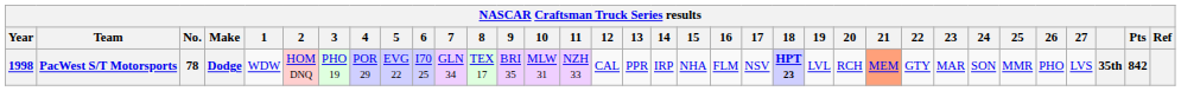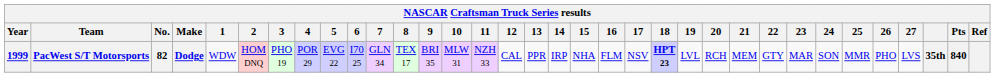 <table class="wikitable" style="text-align:center; font-size:75%">
 <tr>
 <th colspan=45><a href='#'>NASCAR</a> <a href='#'>Craftsman Truck Series</a> results</th>
 </tr>
 <tr>
 <th>Year</th>
 <th>Team</th>
 <th>No.</th>
 <th>Make</th>
 <th>1</th>
 <th>2</th>
 <th>3</th>
 <th>4</th>
 <th>5</th>
 <th>6</th>
 <th>7</th>
 <th>8</th>
 <th>9</th>
 <th>10</th>
 <th>11</th>
 <th>12</th>
 <th>13</th>
 <th>14</th>
 <th>15</th>
 <th>16</th>
 <th>17</th>
 <th>18</th>
 <th>19</th>
 <th>20</th>
 <th>21</th>
 <th>22</th>
 <th>23</th>
 <th>24</th>
 <th>25</th>
 <th>26</th>
 <th>27</th>
 <th></th>
 <th>Pts</th>
 <th>Ref</th>
 </tr>
 <tr>
-<th><a href='#'>1998</a></th>
+<th><a href='#'>1999</a></th>
 <th><a href='#'>PacWest S/T Motorsports</a></th>
-<th>78</th>
+<th>82</th>
 <th><a href='#'>Dodge</a></th>
 <td><a href='#'>WDW</a></td>
 <td style="background:#FFCFCF;"><a href='#'>HOM</a><br><small>DNQ</small></td>
 <td style="background:#DFFFDF;"><a href='#'>PHO</a><br><small>19</small></td>
 <td style="background:#CFCFFF;"><a href='#'>POR</a><br><small>29</small></td>
 <td style="background:#CFCFFF;"><a href='#'>EVG</a><br><small>22</small></td>
 <td style="background:#CFCFFF;"><a href='#'>I70</a><br><small>25</small></td>
 <td style="background:#EFCFFF;"><a href='#'>GLN</a><br><small>34</small></td>
 <td style="background:#DFFFDF;"><a href='#'>TEX</a><br><small>17</small></td>
 <td style="background:#EFCFFF;"><a href='#'>BRI</a><br><small>35</small></td>
 <td style="background:#EFCFFF;"><a href='#'>MLW</a><br><small>31</small></td>
 <td style="background:#EFCFFF;"><a href='#'>NZH</a><br><small>33</small></td>
 <td><a href='#'>CAL</a></td>
 <td><a href='#'>PPR</a></td>
 <td><a href='#'>IRP</a></td>
 <td><a href='#'>NHA</a></td>
 <td><a href='#'>FLM</a></td>
 <td><a href='#'>NSV</a></td>
 <td style="background:#CFCFFF;"><strong><a href='#'>HPT</a><br><small>23</small></strong></td>
 <td><a href='#'>LVL</a></td>
 <td><a href='#'>RCH</a></td>
-<td style="background: lightsalmon;"><a href='#'>MEM</a></td>
+<td><a href='#'>MEM</a></td>
 <td><a href='#'>GTY</a></td>
 <td><a href='#'>MAR</a></td>
 <td><a href='#'>SON</a></td>
 <td><a href='#'>MMR</a></td>
 <td><a href='#'>PHO</a></td>
 <td><a href='#'>LVS</a></td>
 <th>35th</th>
-<th>842</th>
+<th>840</th>
 <th></th>
 </tr>
 </table>
